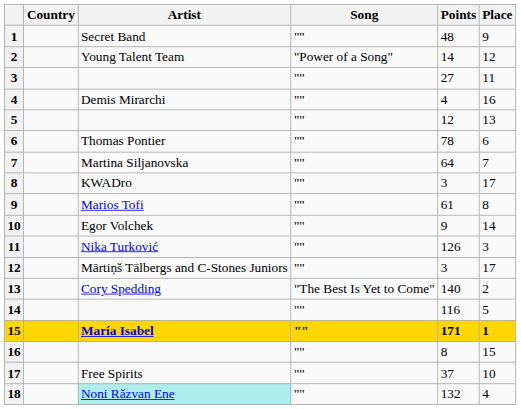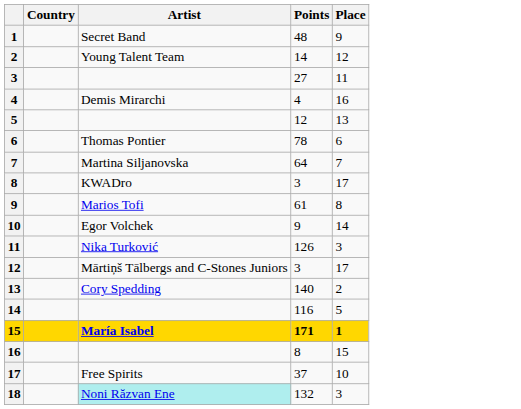 <table class="sortable wikitable plainrowheaders">
 <tr>
 <th scope="col"></th>
 <th scope="col">Country</th>
 <th scope="col">Artist</th>
-<th scope="col">Song</th>
 <th scope="col">Points</th>
 <th scope="col">Place</th>
 </tr>
 <tr>
 <th scope="row" style="text-align:center;">1</th>
 <td></td>
 <td>Secret Band</td>
-<td>""</td>
 <td>48</td>
 <td>9</td>
 </tr>
 <tr>
 <th scope="row" style="text-align:center;">2</th>
 <td></td>
 <td>Young Talent Team</td>
-<td>"Power of a Song"</td>
 <td>14</td>
 <td>12</td>
 </tr>
 <tr>
 <th scope="row" style="text-align:center;">3</th>
 <td></td>
 <td></td>
-<td>""</td>
 <td>27</td>
 <td>11</td>
 </tr>
 <tr>
 <th scope="row" style="text-align:center;">4</th>
 <td></td>
 <td>Demis Mirarchi</td>
-<td>""</td>
 <td>4</td>
 <td>16</td>
 </tr>
 <tr>
 <th scope="row" style="text-align:center;">5</th>
 <td></td>
 <td></td>
-<td>""</td>
 <td>12</td>
 <td>13</td>
 </tr>
 <tr>
 <th scope="row" style="text-align:center;">6</th>
 <td></td>
 <td>Thomas Pontier</td>
-<td>""</td>
 <td>78</td>
 <td>6</td>
 </tr>
 <tr>
 <th scope="row" style="text-align:center;">7</th>
 <td></td>
 <td>Martina Siljanovska</td>
-<td>""</td>
 <td>64</td>
 <td>7</td>
 </tr>
 <tr>
 <th scope="row" style="text-align:center;">8</th>
 <td></td>
 <td>KWADro</td>
-<td>""</td>
 <td>3</td>
 <td>17</td>
 </tr>
 <tr>
 <th scope="row" style="text-align:center;">9</th>
 <td></td>
 <td><a href='#'>Marios Tofi</a></td>
-<td>""</td>
 <td>61</td>
 <td>8</td>
 </tr>
 <tr>
 <th scope="row" style="text-align:center;">10</th>
 <td></td>
 <td>Egor Volchek</td>
-<td>""</td>
 <td>9</td>
 <td>14</td>
 </tr>
 <tr>
 <th scope="row" style="text-align:center;">11</th>
 <td></td>
 <td><a href='#'>Nika Turković</a></td>
-<td>""</td>
 <td>126</td>
 <td>3</td>
 </tr>
 <tr>
 <th scope="row" style="text-align:center;">12</th>
 <td></td>
 <td>Mārtiņš Tālbergs and C-Stones Juniors</td>
-<td>""</td>
 <td>3</td>
 <td>17</td>
 </tr>
 <tr>
 <th scope="row" style="text-align:center;">13</th>
 <td></td>
 <td><a href='#'>Cory Spedding</a></td>
-<td>"The Best Is Yet to Come"</td>
 <td>140</td>
 <td>2</td>
 </tr>
 <tr>
 <th scope="row" style="text-align:center;">14</th>
 <td></td>
 <td></td>
-<td>""</td>
 <td>116</td>
 <td>5</td>
 </tr>
 <tr style="font-weight:bold; background:gold;">
 <th scope="row" style="text-align:center; font-weight:bold; background:gold;">15</th>
 <td></td>
 <td><a href='#'>María Isabel</a></td>
-<td>""</td>
 <td>171</td>
 <td>1</td>
 </tr>
 <tr>
 <th scope="row" style="text-align:center;">16</th>
 <td></td>
 <td></td>
-<td>""</td>
 <td>8</td>
 <td>15</td>
 </tr>
 <tr>
 <th scope="row" style="text-align:center;">17</th>
 <td></td>
 <td>Free Spirits</td>
-<td>""</td>
 <td>37</td>
 <td>10</td>
 </tr>
 <tr>
 <th scope="row" style="text-align:center;">18</th>
 <td></td>
 <td style="background: paleturquoise;"><a href='#'>Noni Răzvan Ene</a></td>
-<td>""</td>
 <td>132</td>
-<td>4</td>
+<td>3</td>
 </tr>
 </table>
